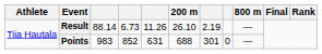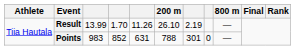 <table class="wikitable" style="font-size:90%">
 <tr>
 <th>Athlete</th>
 <th>Event</th>
 <th></th>
 <th></th>
 <th></th>
 <th>200 m</th>
 <th></th>
 <th></th>
 <th>800 m</th>
 <th>Final</th>
 <th>Rank</th>
 </tr>
 <tr align=center>
 <td align=left rowspan=2><a href='#'>Tiia Hautala</a></td>
 <th style="font-size:95%">Result</th>
-<td>88.14</td>
-<td>6.73</td>
+<td>13.99</td>
+<td>1.70</td>
 <td>11.26</td>
 <td>26.10</td>
 <td>2.19</td>
 <td></td>
 <td>—</td>
 <td rowspan=2 colspan=2></td>
 </tr>
 <tr align=center>
 <th style="font-size:95%">Points</th>
 <td>983</td>
 <td>852</td>
 <td>631</td>
-<td>688</td>
+<td>788</td>
 <td>301</td>
 <td>0</td>
 <td>—</td>
 </tr>
 </table>
